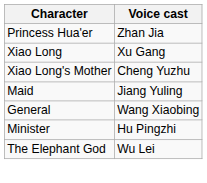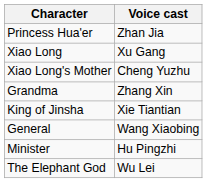 <table class="wikitable">
 <tr>
 <th>Character</th>
 <th>Voice cast</th>
 </tr>
 <tr>
 <td>Princess Hua'er</td>
 <td>Zhan Jia</td>
 </tr>
 <tr>
 <td>Xiao Long</td>
 <td>Xu Gang</td>
 </tr>
 <tr>
 <td>Xiao Long's Mother</td>
 <td>Cheng Yuzhu</td>
 </tr>
 <tr>
-<td>Maid</td>
-<td>Jiang Yuling</td>
+<td>Grandma</td>
+<td>Zhang Xin</td>
+</tr>
+<tr>
+<td>King of Jinsha</td>
+<td>Xie Tiantian</td>
 </tr>
 <tr>
 <td>General</td>
 <td>Wang Xiaobing</td>
 </tr>
 <tr>
 <td>Minister</td>
 <td>Hu Pingzhi</td>
 </tr>
 <tr>
 <td>The Elephant God</td>
 <td>Wu Lei</td>
 </tr>
 </table>
